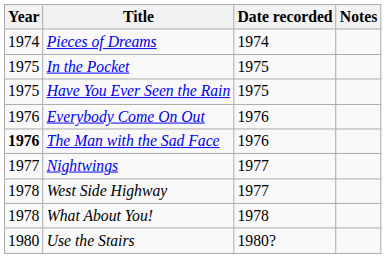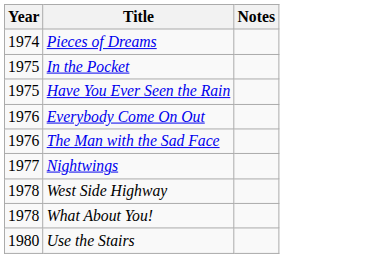 <table class="wikitable">
 <tr>
 <th>Year</th>
 <th>Title</th>
-<th>Date recorded</th>
 <th>Notes</th>
 </tr>
 <tr>
 <td>1974</td>
 <td><em><a href='#'>Pieces of Dreams</a></em></td>
-<td>1974</td>
 <td></td>
 </tr>
 <tr>
 <td>1975</td>
 <td><em><a href='#'>In the Pocket</a></em></td>
-<td>1975</td>
 <td></td>
 </tr>
 <tr>
 <td>1975</td>
 <td><em><a href='#'>Have You Ever Seen the Rain</a></em></td>
-<td>1975</td>
 <td></td>
 </tr>
 <tr>
 <td>1976</td>
 <td><em><a href='#'>Everybody Come On Out</a></em></td>
-<td>1976</td>
 <td></td>
 </tr>
 <tr>
-<td><strong>1976</strong></td>
+<td>1976</td>
 <td><em><a href='#'>The Man with the Sad Face</a></em></td>
-<td>1976</td>
 <td></td>
 </tr>
 <tr>
 <td>1977</td>
 <td><em><a href='#'>Nightwings</a></em></td>
-<td>1977</td>
 <td></td>
 </tr>
 <tr>
 <td>1978</td>
 <td><em>West Side Highway</em></td>
-<td>1977</td>
 <td></td>
 </tr>
 <tr>
 <td>1978</td>
 <td><em>What About You!</em></td>
-<td>1978</td>
 <td></td>
 </tr>
 <tr>
 <td>1980</td>
 <td><em>Use the Stairs</em></td>
-<td>1980?</td>
 <td></td>
 </tr>
 </table>
